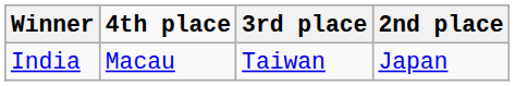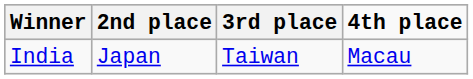 <table class="wikitable">
 <tr>
 <th>Winner</th>
+<th>2nd place</th>
+<th>3rd place</th>
 <td><strong>4th place</strong></td>
-<th>3rd place</th>
-<th>2nd place</th>
 </tr>
 <tr>
 <td> <a href='#'>India</a></td>
+<td> <a href='#'>Japan</a></td>
+<td> <a href='#'>Taiwan</a></td>
 <td> <a href='#'>Macau</a></td>
-<td> <a href='#'>Taiwan</a></td>
-<td> <a href='#'>Japan</a></td>
 </tr>
 </table>
